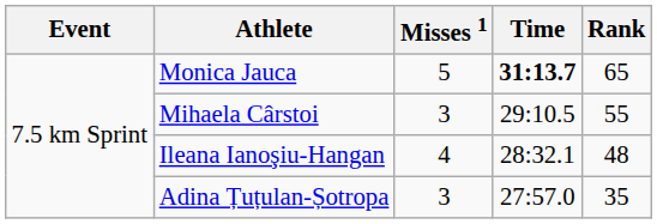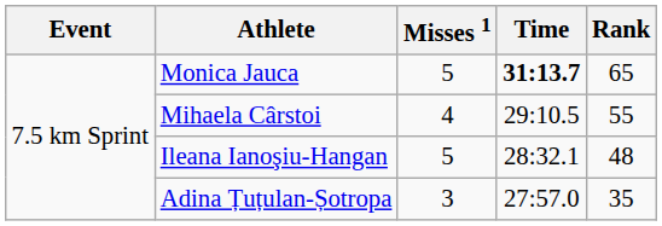 <table class="wikitable" style="font-size:90%">
 <tr>
 <th>Event</th>
 <th>Athlete</th>
 <th>Misses <sup>1</sup></th>
 <th>Time</th>
 <th>Rank</th>
 </tr>
 <tr>
 <td rowspan="4">7.5 km Sprint</td>
 <td><a href='#'>Monica Jauca</a></td>
 <td align="center">5</td>
 <td align="center"><strong>31:13.7</strong></td>
 <td align="center">65</td>
 </tr>
 <tr>
 <td><a href='#'>Mihaela Cârstoi</a></td>
-<td align="center">3</td>
+<td align="center">4</td>
 <td align="center">29:10.5</td>
 <td align="center">55</td>
 </tr>
 <tr>
 <td><a href='#'>Ileana Ianoşiu-Hangan</a></td>
-<td align="center">4</td>
+<td align="center">5</td>
 <td align="center">28:32.1</td>
 <td align="center">48</td>
 </tr>
 <tr>
 <td><a href='#'>Adina Țuțulan-Șotropa</a></td>
 <td align="center">3</td>
 <td align="center">27:57.0</td>
 <td align="center">35</td>
 </tr>
 </table>
